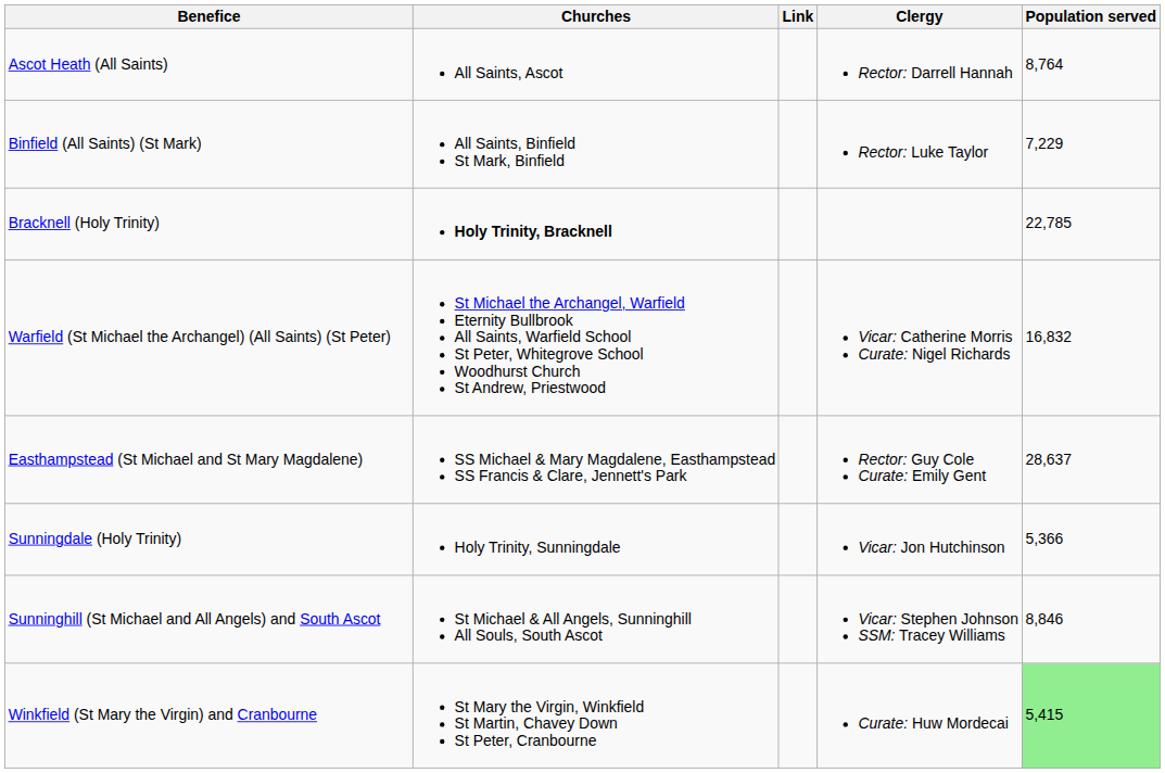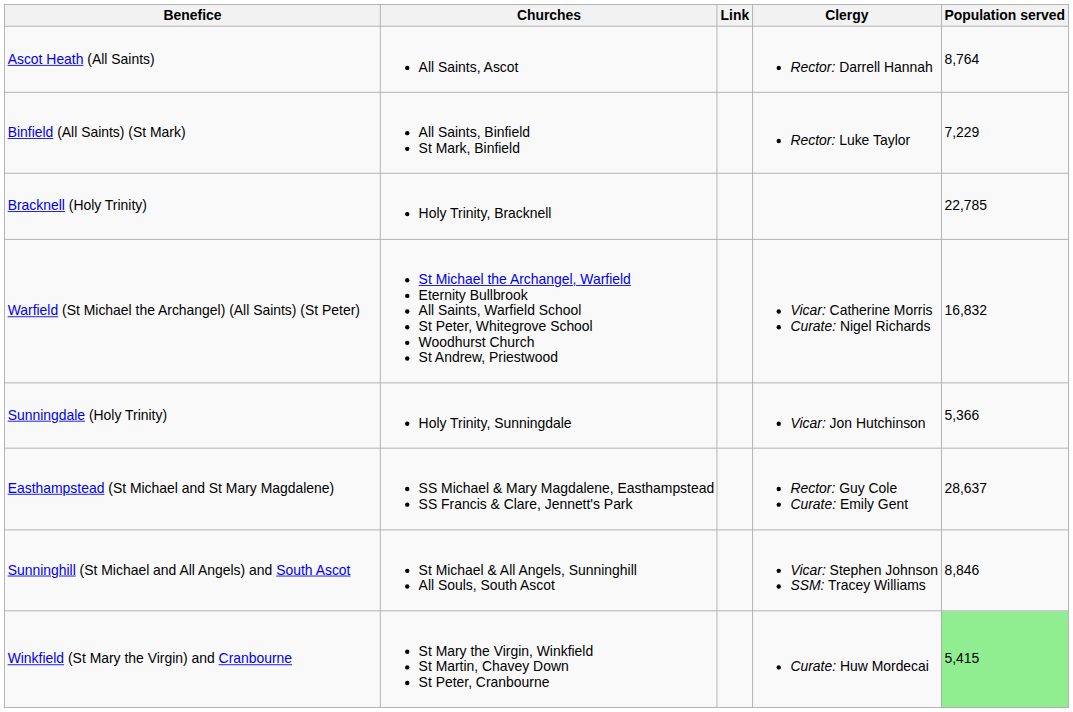 <table class="wikitable">
 <tr>
 <th width="425">Benefice</th>
 <th>Churches</th>
 <th>Link</th>
 <th>Clergy</th>
 <th>Population served</th>
 </tr>
 <tr>
 <td><a href='#'>Ascot Heath</a> (All Saints)</td>
 <td><br><ul><li>All Saints, Ascot</li></ul></td>
 <td></td>
 <td><br><ul><li><em>Rector:</em> Darrell Hannah</li></ul></td>
 <td>8,764</td>
 </tr>
 <tr>
 <td><a href='#'>Binfield</a> (All Saints) (St Mark)</td>
 <td><br><ul><li>All Saints, Binfield</li><li>St Mark, Binfield</li></ul></td>
 <td></td>
 <td><br><ul><li><em>Rector:</em> Luke Taylor</li></ul></td>
 <td>7,229</td>
 </tr>
 <tr>
 <td><a href='#'>Bracknell</a> (Holy Trinity)</td>
-<td><strong><br><ul><li>Holy Trinity, Bracknell</li></ul></strong></td>
+<td><br><ul><li>Holy Trinity, Bracknell</li></ul></td>
 <td></td>
 <td></td>
 <td>22,785</td>
 </tr>
 <tr>
 <td><a href='#'>Warfield</a> (St Michael the Archangel) (All Saints) (St Peter)</td>
 <td><br><ul><li><a href='#'>St Michael the Archangel, Warfield</a></li><li>Eternity Bullbrook</li><li>All Saints, Warfield School</li><li>St Peter, Whitegrove School</li><li>Woodhurst Church</li><li>St Andrew, Priestwood</li></ul></td>
 <td></td>
 <td><br><ul><li><em>Vicar:</em> Catherine Morris</li><li><em>Curate:</em> Nigel Richards</li></ul></td>
 <td>16,832</td>
 </tr>
 <tr>
+<td><a href='#'>Sunningdale</a> (Holy Trinity)</td>
+<td><br><ul><li>Holy Trinity, Sunningdale</li></ul></td>
+<td></td>
+<td><br><ul><li><em>Vicar:</em> Jon Hutchinson</li></ul></td>
+<td>5,366</td>
+</tr>
+<tr>
 <td><a href='#'>Easthampstead</a> (St Michael and St Mary Magdalene)</td>
 <td><br><ul><li>SS Michael & Mary Magdalene, Easthampstead</li><li>SS Francis & Clare, Jennett's Park</li></ul></td>
 <td></td>
 <td><br><ul><li><em>Rector:</em> Guy Cole</li><li><em>Curate:</em> Emily Gent</li></ul></td>
 <td>28,637</td>
-</tr>
-<tr>
-<td><a href='#'>Sunningdale</a> (Holy Trinity)</td>
-<td><br><ul><li>Holy Trinity, Sunningdale</li></ul></td>
-<td></td>
-<td><br><ul><li><em>Vicar:</em> Jon Hutchinson</li></ul></td>
-<td>5,366</td>
 </tr>
 <tr>
 <td><a href='#'>Sunninghill</a> (St Michael and All Angels) and <a href='#'>South Ascot</a></td>
 <td><br><ul><li>St Michael & All Angels, Sunninghill</li><li>All Souls, South Ascot</li></ul></td>
 <td></td>
 <td><br><ul><li><em>Vicar:</em> Stephen Johnson</li><li><em>SSM:</em> Tracey Williams</li></ul></td>
 <td>8,846</td>
 </tr>
 <tr>
 <td><a href='#'>Winkfield</a> (St Mary the Virgin) and <a href='#'>Cranbourne</a></td>
 <td><br><ul><li>St Mary the Virgin, Winkfield</li><li>St Martin, Chavey Down</li><li>St Peter, Cranbourne</li></ul></td>
 <td></td>
 <td><br><ul><li><em>Curate:</em> Huw Mordecai</li></ul></td>
 <td style="background: lightgreen;">5,415</td>
 </tr>
 </table>
